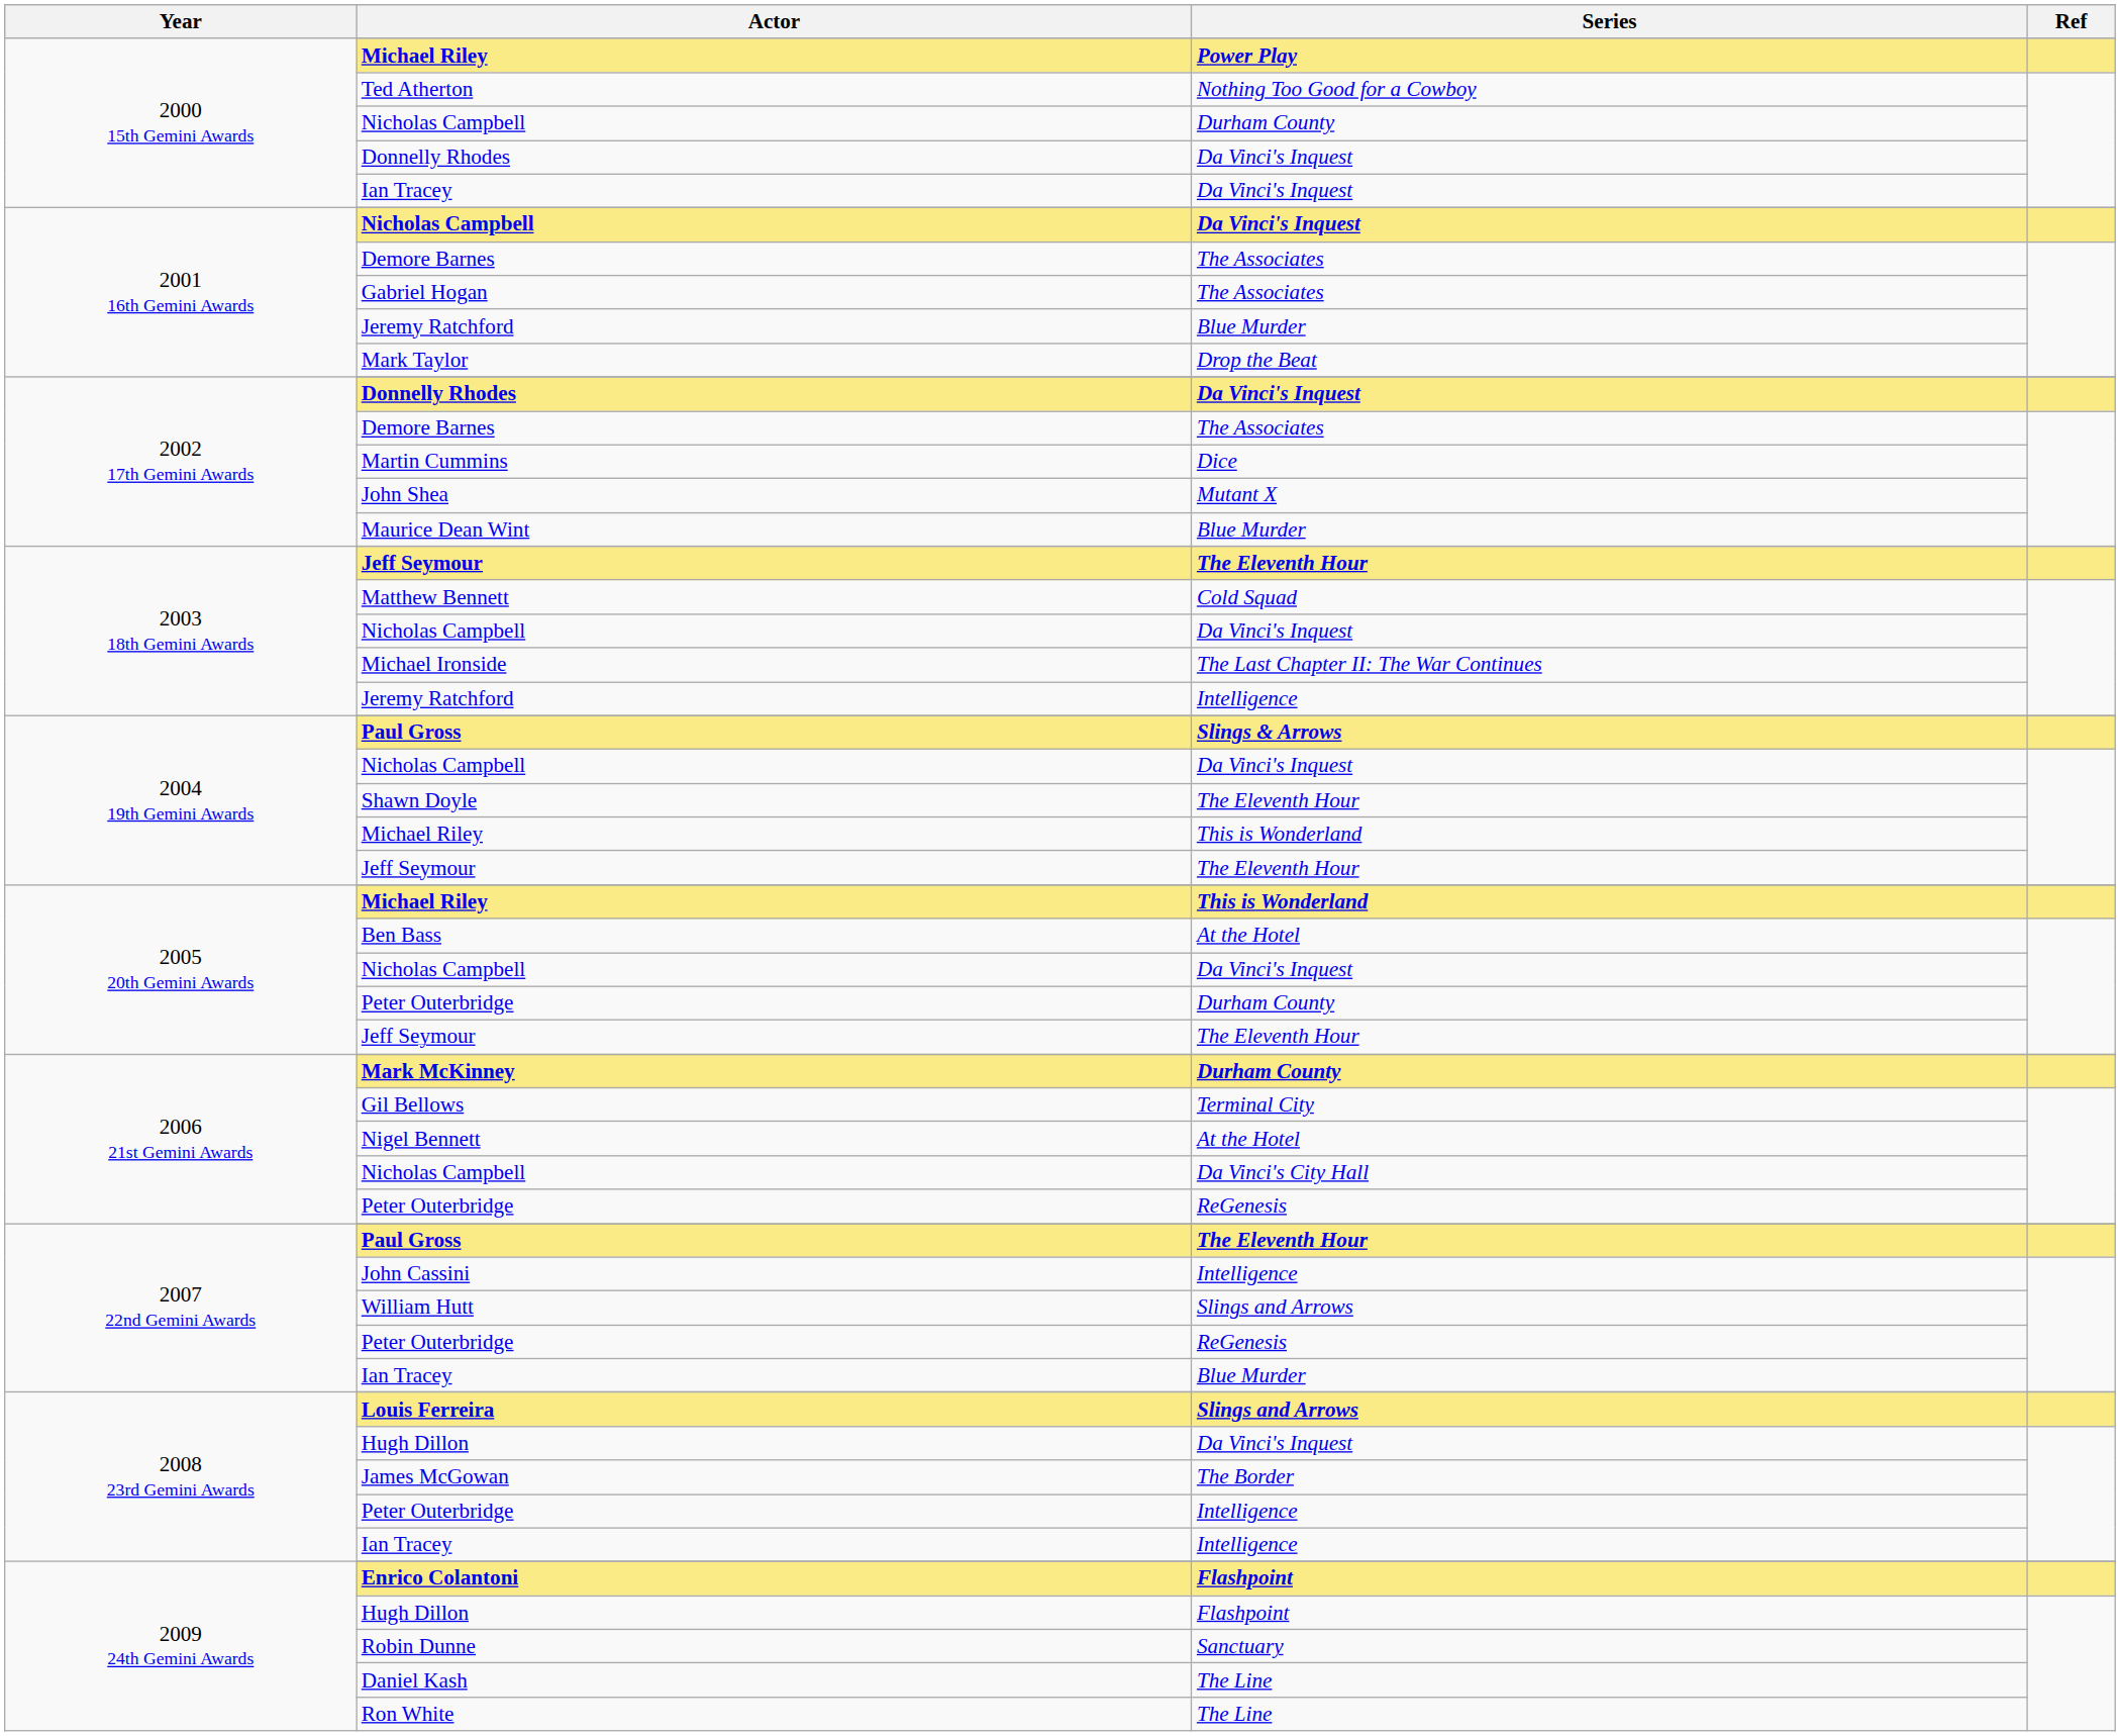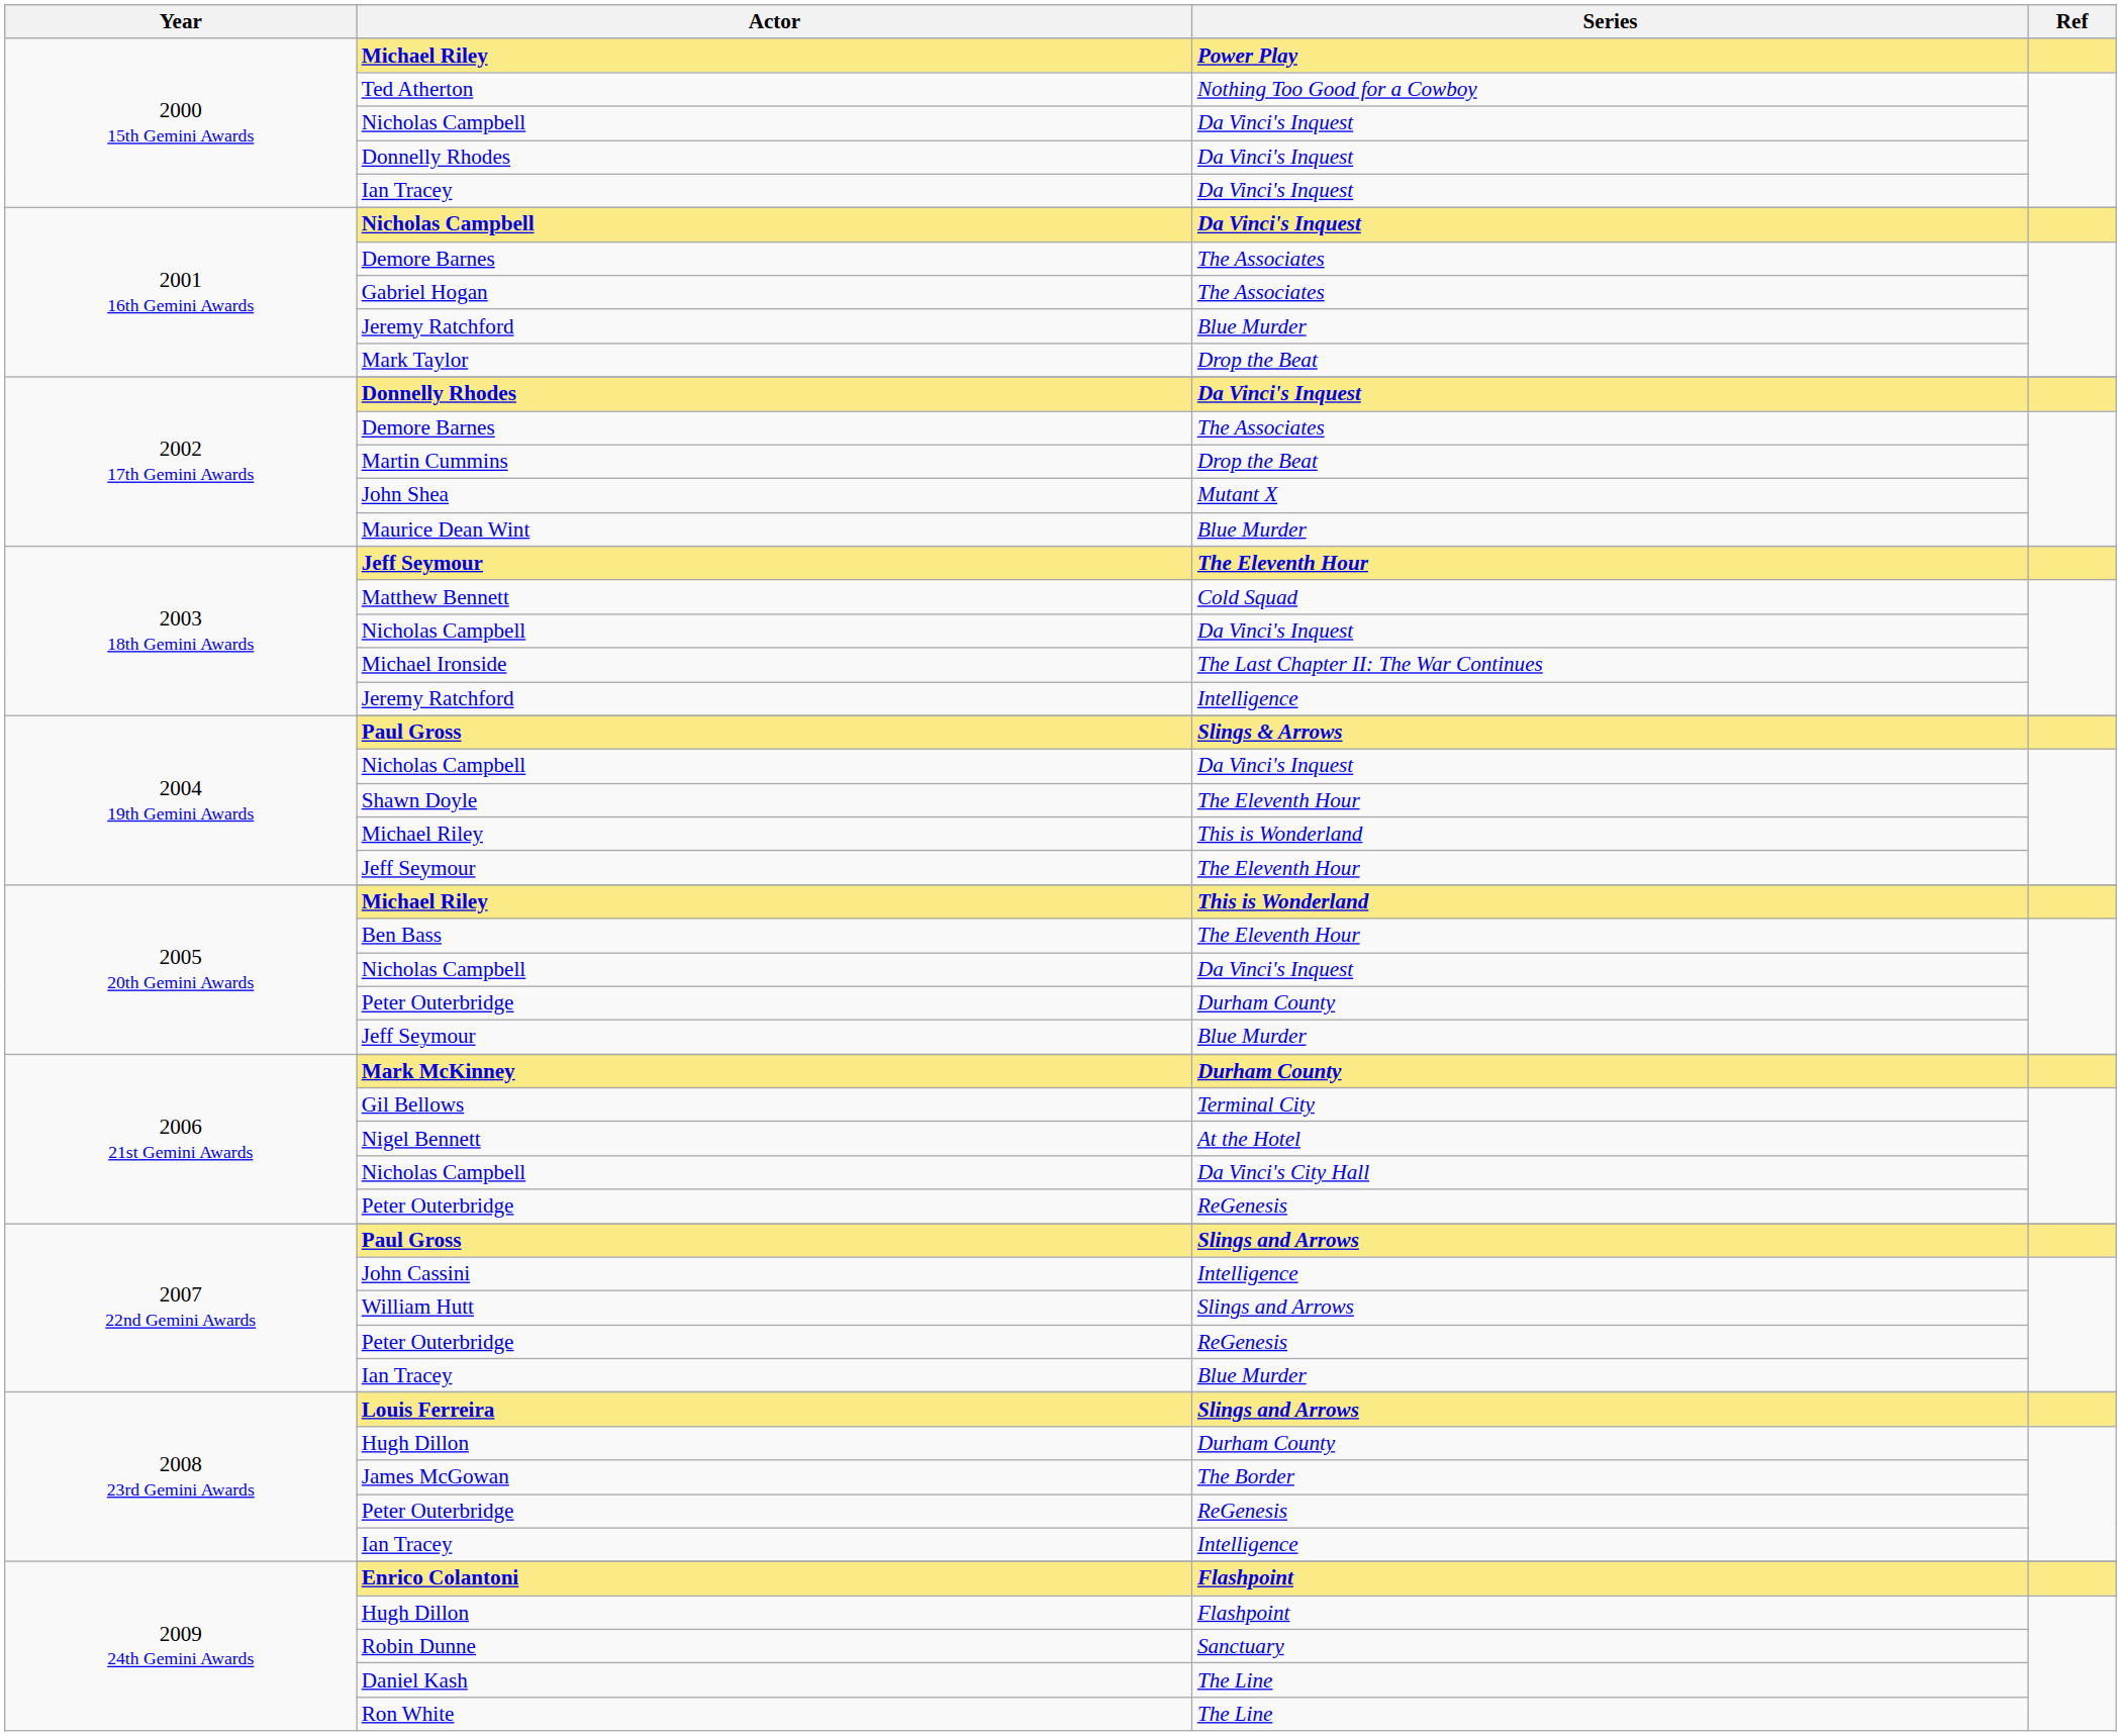 <table class="wikitable" style="width:100%;">
 <tr style="background:#bebebe;">
 <th style="width:8%;">Year</th>
 <th style="width:19%;">Actor</th>
 <th style="width:19%;">Series</th>
 <th style="width:2%;">Ref</th>
 </tr>
 <tr>
 <td rowspan="6" align="center">2000 <br> <small><a href='#'>15th Gemini Awards</a></small></td>
 </tr>
 <tr style="background:#FAEB86;">
 <td><strong><a href='#'>Michael Riley</a></strong></td>
 <td><strong><em><a href='#'>Power Play</a></em></strong></td>
 <td></td>
 </tr>
 <tr>
 <td><a href='#'>Ted Atherton</a></td>
 <td><em><a href='#'>Nothing Too Good for a Cowboy</a></em></td>
 <td rowspan=4></td>
 </tr>
 <tr>
 <td><a href='#'>Nicholas Campbell</a></td>
-<td><em><a href='#'>Durham County</a></em></td>
+<td><em><a href='#'>Da Vinci's Inquest</a></em></td>
 </tr>
 <tr>
 <td><a href='#'>Donnelly Rhodes</a></td>
 <td><em><a href='#'>Da Vinci's Inquest</a></em></td>
 </tr>
 <tr>
 <td><a href='#'>Ian Tracey</a></td>
 <td><em><a href='#'>Da Vinci's Inquest</a></em></td>
 </tr>
 <tr>
 <td rowspan="6" align="center">2001 <br> <small><a href='#'>16th Gemini Awards</a></small></td>
 </tr>
 <tr style="background:#FAEB86;">
 <td><strong><a href='#'>Nicholas Campbell</a></strong></td>
 <td><strong><em><a href='#'>Da Vinci's Inquest</a></em></strong></td>
 <td></td>
 </tr>
 <tr>
 <td><a href='#'>Demore Barnes</a></td>
 <td><em><a href='#'>The Associates</a></em></td>
 <td rowspan=4></td>
 </tr>
 <tr>
 <td><a href='#'>Gabriel Hogan</a></td>
 <td><em><a href='#'>The Associates</a></em></td>
 </tr>
 <tr>
 <td><a href='#'>Jeremy Ratchford</a></td>
 <td><em><a href='#'>Blue Murder</a></em></td>
 </tr>
 <tr>
 <td><a href='#'>Mark Taylor</a></td>
 <td><em><a href='#'>Drop the Beat</a></em></td>
 </tr>
 <tr>
 <td rowspan="6" align="center">2002 <br> <small><a href='#'>17th Gemini Awards</a></small></td>
 </tr>
 <tr style="background:#FAEB86;">
 <td><strong><a href='#'>Donnelly Rhodes</a></strong></td>
 <td><strong><em><a href='#'>Da Vinci's Inquest</a></em></strong></td>
 <td></td>
 </tr>
 <tr>
 <td><a href='#'>Demore Barnes</a></td>
 <td><em><a href='#'>The Associates</a></em></td>
 <td rowspan=4></td>
 </tr>
 <tr>
 <td><a href='#'>Martin Cummins</a></td>
-<td><em><a href='#'>Dice</a></em></td>
+<td><em><a href='#'>Drop the Beat</a></em></td>
 </tr>
 <tr>
 <td><a href='#'>John Shea</a></td>
 <td><em><a href='#'>Mutant X</a></em></td>
 </tr>
 <tr>
 <td><a href='#'>Maurice Dean Wint</a></td>
 <td><em><a href='#'>Blue Murder</a></em></td>
 </tr>
 <tr>
 <td rowspan="6" align="center">2003 <br> <small><a href='#'>18th Gemini Awards</a></small></td>
 </tr>
 <tr style="background:#FAEB86;">
 <td><strong><a href='#'>Jeff Seymour</a></strong></td>
 <td><strong><em><a href='#'>The Eleventh Hour</a></em></strong></td>
 <td></td>
 </tr>
 <tr>
 <td><a href='#'>Matthew Bennett</a></td>
 <td><em><a href='#'>Cold Squad</a></em></td>
 <td rowspan=4></td>
 </tr>
 <tr>
 <td><a href='#'>Nicholas Campbell</a></td>
 <td><em><a href='#'>Da Vinci's Inquest</a></em></td>
 </tr>
 <tr>
 <td><a href='#'>Michael Ironside</a></td>
 <td><em><a href='#'>The Last Chapter II: The War Continues</a></em></td>
 </tr>
 <tr>
 <td><a href='#'>Jeremy Ratchford</a></td>
 <td><em><a href='#'>Intelligence</a></em></td>
 </tr>
 <tr>
 <td rowspan="6" align="center">2004 <br> <small><a href='#'>19th Gemini Awards</a></small></td>
 </tr>
 <tr style="background:#FAEB86;">
 <td><strong><a href='#'>Paul Gross</a></strong></td>
 <td><strong><em><a href='#'>Slings & Arrows</a></em></strong></td>
 <td></td>
 </tr>
 <tr>
 <td><a href='#'>Nicholas Campbell</a></td>
 <td><em><a href='#'>Da Vinci's Inquest</a></em></td>
 <td rowspan=4></td>
 </tr>
 <tr>
 <td><a href='#'>Shawn Doyle</a></td>
 <td><em><a href='#'>The Eleventh Hour</a></em></td>
 </tr>
 <tr>
 <td><a href='#'>Michael Riley</a></td>
 <td><em><a href='#'>This is Wonderland</a></em></td>
 </tr>
 <tr>
 <td><a href='#'>Jeff Seymour</a></td>
 <td><em><a href='#'>The Eleventh Hour</a></em></td>
 </tr>
 <tr>
 <td rowspan="6" align="center">2005 <br> <small><a href='#'>20th Gemini Awards</a></small></td>
 </tr>
 <tr style="background:#FAEB86;">
 <td><strong><a href='#'>Michael Riley</a></strong></td>
 <td><strong><em><a href='#'>This is Wonderland</a></em></strong></td>
 <td></td>
 </tr>
 <tr>
 <td><a href='#'>Ben Bass</a></td>
-<td><em><a href='#'>At the Hotel</a></em></td>
+<td><em><a href='#'>The Eleventh Hour</a></em></td>
 <td rowspan=4></td>
 </tr>
 <tr>
 <td><a href='#'>Nicholas Campbell</a></td>
 <td><em><a href='#'>Da Vinci's Inquest</a></em></td>
 </tr>
 <tr>
 <td><a href='#'>Peter Outerbridge</a></td>
 <td><em><a href='#'>Durham County</a></em></td>
 </tr>
 <tr>
 <td><a href='#'>Jeff Seymour</a></td>
-<td><em><a href='#'>The Eleventh Hour</a></em></td>
+<td><em><a href='#'>Blue Murder</a></em></td>
 </tr>
 <tr>
 <td rowspan="6" align="center">2006 <br> <small><a href='#'>21st Gemini Awards</a></small></td>
 </tr>
 <tr style="background:#FAEB86;">
 <td><strong><a href='#'>Mark McKinney</a></strong></td>
 <td><strong><em><a href='#'>Durham County</a></em></strong></td>
 <td></td>
 </tr>
 <tr>
 <td><a href='#'>Gil Bellows</a></td>
 <td><em><a href='#'>Terminal City</a></em></td>
 <td rowspan=4></td>
 </tr>
 <tr>
 <td><a href='#'>Nigel Bennett</a></td>
 <td><em><a href='#'>At the Hotel</a></em></td>
 </tr>
 <tr>
 <td><a href='#'>Nicholas Campbell</a></td>
 <td><em><a href='#'>Da Vinci's City Hall</a></em></td>
 </tr>
 <tr>
 <td><a href='#'>Peter Outerbridge</a></td>
 <td><em><a href='#'>ReGenesis</a></em></td>
 </tr>
 <tr>
 <td rowspan="6" align="center">2007 <br> <small><a href='#'>22nd Gemini Awards</a></small></td>
 </tr>
 <tr style="background:#FAEB86;">
 <td><strong><a href='#'>Paul Gross</a></strong></td>
-<td><strong><em><a href='#'>The Eleventh Hour</a></em></strong></td>
+<td><strong><em><a href='#'>Slings and Arrows</a></em></strong></td>
 <td></td>
 </tr>
 <tr>
 <td><a href='#'>John Cassini</a></td>
 <td><em><a href='#'>Intelligence</a></em></td>
 <td rowspan=4></td>
 </tr>
 <tr>
 <td><a href='#'>William Hutt</a></td>
 <td><em><a href='#'>Slings and Arrows</a></em></td>
 </tr>
 <tr>
 <td><a href='#'>Peter Outerbridge</a></td>
 <td><em><a href='#'>ReGenesis</a></em></td>
 </tr>
 <tr>
 <td><a href='#'>Ian Tracey</a></td>
 <td><em><a href='#'>Blue Murder</a></em></td>
 </tr>
 <tr>
 <td rowspan="6" align="center">2008 <br> <small><a href='#'>23rd Gemini Awards</a></small></td>
 </tr>
 <tr style="background:#FAEB86;">
 <td><strong><a href='#'>Louis Ferreira</a></strong></td>
 <td><strong><em><a href='#'>Slings and Arrows</a></em></strong></td>
 <td></td>
 </tr>
 <tr>
 <td><a href='#'>Hugh Dillon</a></td>
-<td><em><a href='#'>Da Vinci's Inquest</a></em></td>
+<td><em><a href='#'>Durham County</a></em></td>
 <td rowspan=4></td>
 </tr>
 <tr>
 <td><a href='#'>James McGowan</a></td>
 <td><em><a href='#'>The Border</a></em></td>
 </tr>
 <tr>
 <td><a href='#'>Peter Outerbridge</a></td>
-<td><em><a href='#'>Intelligence</a></em></td>
+<td><em><a href='#'>ReGenesis</a></em></td>
 </tr>
 <tr>
 <td><a href='#'>Ian Tracey</a></td>
 <td><em><a href='#'>Intelligence</a></em></td>
 </tr>
 <tr>
 <td rowspan="6" align="center">2009 <br> <small><a href='#'>24th Gemini Awards</a></small></td>
 </tr>
 <tr style="background:#FAEB86;">
 <td><strong><a href='#'>Enrico Colantoni</a></strong></td>
 <td><strong><em><a href='#'>Flashpoint</a></em></strong></td>
 <td></td>
 </tr>
 <tr>
 <td><a href='#'>Hugh Dillon</a></td>
 <td><em><a href='#'>Flashpoint</a></em></td>
 <td rowspan=4></td>
 </tr>
 <tr>
 <td><a href='#'>Robin Dunne</a></td>
 <td><em><a href='#'>Sanctuary</a></em></td>
 </tr>
 <tr>
 <td><a href='#'>Daniel Kash</a></td>
 <td><em><a href='#'>The Line</a></em></td>
 </tr>
 <tr>
 <td><a href='#'>Ron White</a></td>
 <td><em><a href='#'>The Line</a></em></td>
 </tr>
 </table>
